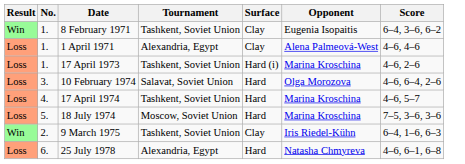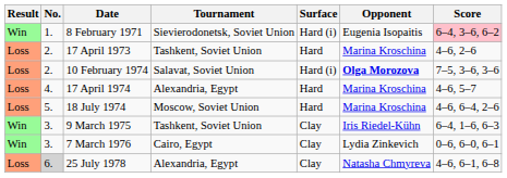 <table class="sortable wikitable" style="font-size:97%;">
 <tr>
 <th>Result</th>
 <th>No.</th>
 <th>Date</th>
 <th>Tournament</th>
 <th>Surface</th>
 <th>Opponent</th>
 <th>Score</th>
 </tr>
 <tr>
 <td style="background:#98fb98;">Win</td>
 <td>1.</td>
 <td>8 February 1971</td>
-<td>Tashkent, Soviet Union</td>
-<td>Clay</td>
+<td>Sievierodonetsk, Soviet Union</td>
+<td>Hard (i)</td>
 <td> Eugenia Isopaitis</td>
-<td>6–4, 3–6, 6–2</td>
+<td style="background: pink;">6–4, 3–6, 6–2</td>
 </tr>
 <tr>
 <td style="background:#ffa07a;">Loss</td>
-<td>1.</td>
-<td>1 April 1971</td>
-<td>Alexandria, Egypt</td>
-<td>Clay</td>
-<td> <a href='#'>Alena Palmeová-West</a></td>
-<td>4–6, 4–6</td>
-</tr>
-<tr>
-<td style="background:#ffa07a;">Loss</td>
-<td>1.</td>
+<td>2.</td>
 <td>17 April 1973</td>
 <td>Tashkent, Soviet Union</td>
-<td>Hard (i)</td>
+<td>Hard</td>
 <td> <a href='#'>Marina Kroschina</a></td>
 <td>4–6, 2–6</td>
 </tr>
 <tr>
 <td style="background:#ffa07a;">Loss</td>
-<td>3.</td>
+<td>2.</td>
 <td>10 February 1974</td>
 <td>Salavat, Soviet Union</td>
-<td>Hard</td>
-<td> <a href='#'>Olga Morozova</a></td>
-<td>4–6, 6–4, 2–6</td>
+<td>Hard (i)</td>
+<td><strong> <a href='#'>Olga Morozova</a></strong></td>
+<td>7–5, 3–6, 3–6</td>
 </tr>
 <tr>
 <td style="background:#ffa07a;">Loss</td>
 <td>4.</td>
 <td>17 April 1974</td>
-<td>Tashkent, Soviet Union</td>
+<td>Alexandria, Egypt</td>
 <td>Hard</td>
 <td> <a href='#'>Marina Kroschina</a></td>
 <td>4–6, 5–7</td>
 </tr>
 <tr>
 <td style="background:#ffa07a;">Loss</td>
 <td>5.</td>
 <td>18 July 1974</td>
 <td>Moscow, Soviet Union</td>
 <td>Hard</td>
 <td> <a href='#'>Marina Kroschina</a></td>
-<td>7–5, 3–6, 3–6</td>
+<td>4–6, 6–4, 2–6</td>
 </tr>
 <tr>
 <td style="background:#98fb98;">Win</td>
-<td>2.</td>
+<td>3.</td>
 <td>9 March 1975</td>
 <td>Tashkent, Soviet Union</td>
 <td>Clay</td>
 <td> <a href='#'>Iris Riedel-Kühn</a></td>
 <td>6–4, 1–6, 6–3</td>
 </tr>
 <tr>
+<td style="background:#98fb98;">Win</td>
+<td>3.</td>
+<td>7 March 1976</td>
+<td>Cairo, Egypt</td>
+<td>Clay</td>
+<td> Lydia Zinkevich</td>
+<td>0–6, 6–0, 6–1</td>
+</tr>
+<tr>
 <td style="background:#ffa07a;">Loss</td>
-<td>6.</td>
+<td style="background: lightgrey;">6.</td>
 <td>25 July 1978</td>
 <td>Alexandria, Egypt</td>
-<td>Hard</td>
+<td>Clay</td>
 <td> <a href='#'>Natasha Chmyreva</a></td>
 <td>4–6, 6–1, 6–8</td>
 </tr>
 </table>
